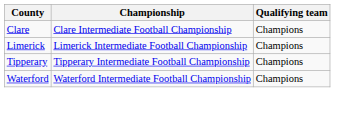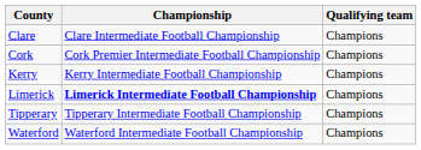 <table class="wikitable">
 <tr>
 <th>County</th>
 <th>Championship</th>
 <th>Qualifying team</th>
 </tr>
 <tr>
 <td> <a href='#'>Clare</a></td>
 <td><a href='#'>Clare Intermediate Football Championship</a></td>
 <td>Champions</td>
 </tr>
 <tr>
+<td> <a href='#'>Cork</a></td>
+<td><a href='#'>Cork Premier Intermediate Football Championship</a></td>
+<td>Champions</td>
+</tr>
+<tr>
+<td> <a href='#'>Kerry</a></td>
+<td><a href='#'>Kerry Intermediate Football Championship</a></td>
+<td>Champions</td>
+</tr>
+<tr>
 <td> <a href='#'>Limerick</a></td>
-<td><a href='#'>Limerick Intermediate Football Championship</a></td>
+<td><strong><a href='#'>Limerick Intermediate Football Championship</a></strong></td>
 <td>Champions</td>
 </tr>
 <tr>
 <td> <a href='#'>Tipperary</a></td>
 <td><a href='#'>Tipperary Intermediate Football Championship</a></td>
 <td>Champions</td>
 </tr>
 <tr>
 <td> <a href='#'>Waterford</a></td>
 <td><a href='#'>Waterford Intermediate Football Championship</a></td>
 <td>Champions</td>
 </tr>
 </table>
